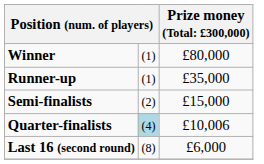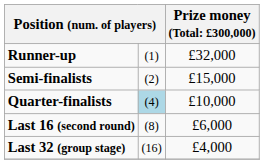 <table class="wikitable">
 <tr>
 <th colspan=2>Position <small>(num. of players)</small></th>
 <th>Prize money<br><small>(Total: £300,000)</small></th>
 </tr>
 <tr>
-<td><strong>Winner</strong></td>
-<td align=center><small>(1)</small></td>
-<td align=center>£80,000</td>
-</tr>
-<tr>
 <td><strong>Runner-up</strong></td>
 <td align=center><small>(1)</small></td>
-<td align=center>£35,000</td>
+<td align=center>£32,000</td>
 </tr>
 <tr>
 <td><strong>Semi-finalists</strong></td>
 <td align=center><small>(2)</small></td>
 <td align=center>£15,000</td>
 </tr>
 <tr>
 <td><strong>Quarter-finalists</strong></td>
 <td align=center style="background: lightblue;"><small>(4)</small></td>
-<td align=center>£10,006</td>
+<td align=center>£10,000</td>
 </tr>
 <tr>
 <td><strong>Last 16 <small>(second round)</small></strong></td>
 <td align=center><small>(8)</small></td>
 <td align=center>£6,000</td>
 </tr>
 <tr>
+<td><strong>Last 32 <small>(group stage)</small></strong></td>
+<td align=center><small>(16)</small></td>
+<td align=center>£4,000</td>
+</tr>
+<tr>
 </tr>
 </table>
